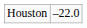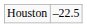 <table class="wikitable" style="border: none;">
 <tr align="center">
 </tr>
 <tr align="center">
 <td>Houston</td>
-<td>–22.0</td>
+<td>–22.5</td>
 </tr>
 </table>
